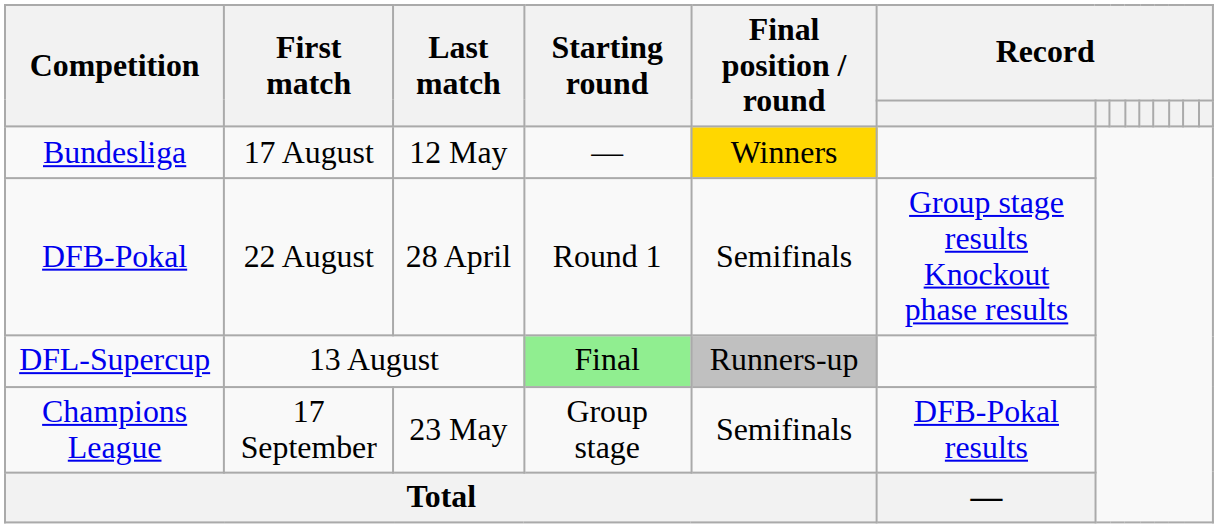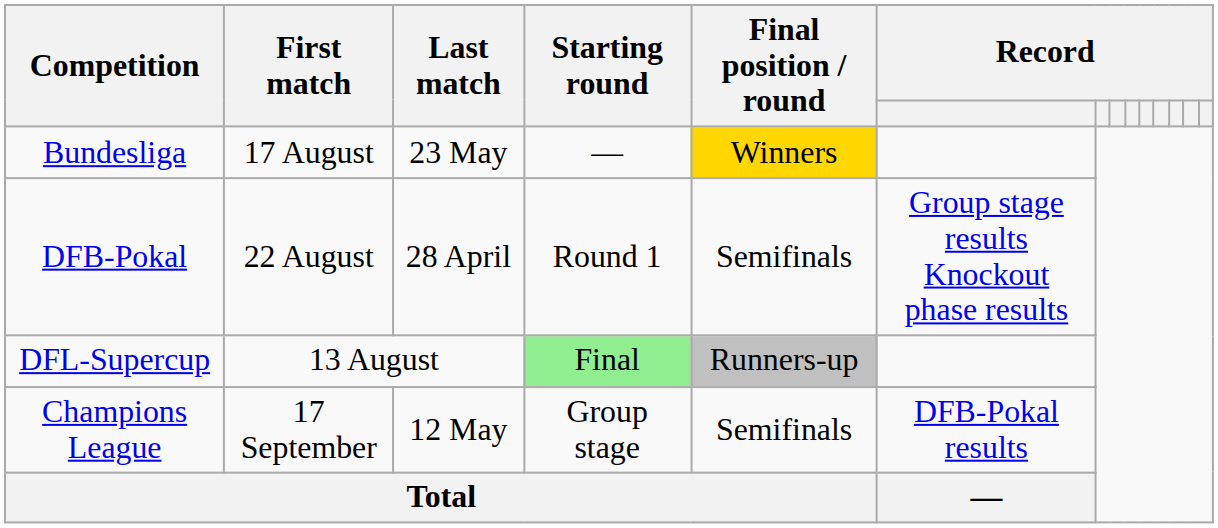 <table class="wikitable" style="text-align: center">
 <tr>
 <th rowspan="2">Competition</th>
 <th rowspan="2">First match</th>
 <th rowspan="2">Last match</th>
 <th rowspan="2">Starting round</th>
 <th rowspan="2">Final<br>position / round</th>
 <th colspan="9">Record</th>
 </tr>
 <tr>
 <th></th>
 <th></th>
 <th></th>
 <th></th>
 <th></th>
 <th></th>
 <th></th>
 <th></th>
 <th></th>
 </tr>
 <tr>
 <td><a href='#'>Bundesliga</a></td>
 <td>17 August</td>
-<td>12 May</td>
+<td>23 May</td>
 <td>—</td>
 <td bgcolor=#ffd700>Winners<br></td>
 <td></td>
 </tr>
 <tr>
 <td><a href='#'>DFB-Pokal</a></td>
 <td>22 August</td>
 <td>28 April</td>
 <td>Round 1</td>
 <td>Semifinals<br></td>
 <td><a href='#'>Group stage results</a><br><a href='#'>Knockout phase results</a></td>
 </tr>
 <tr>
 <td><a href='#'>DFL-Supercup</a></td>
 <td colspan="2">13 August</td>
 <td style="background: lightgreen;">Final</td>
 <td bgcolor=#C0C0C0>Runners-up<br></td>
 <td></td>
 </tr>
 <tr>
 <td><a href='#'>Champions League</a></td>
 <td>17 September</td>
-<td>23 May</td>
+<td>12 May</td>
 <td>Group stage</td>
 <td>Semifinals<br></td>
 <td><a href='#'>DFB-Pokal results</a></td>
 </tr>
 <tr>
 <th colspan="5">Total<br></th>
 <th>—</th>
 </tr>
 </table>
